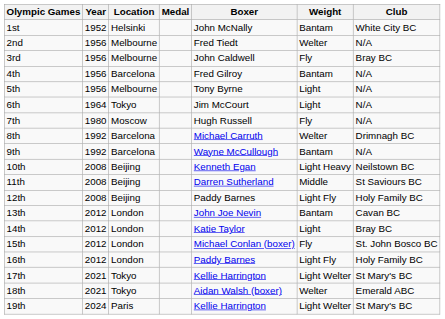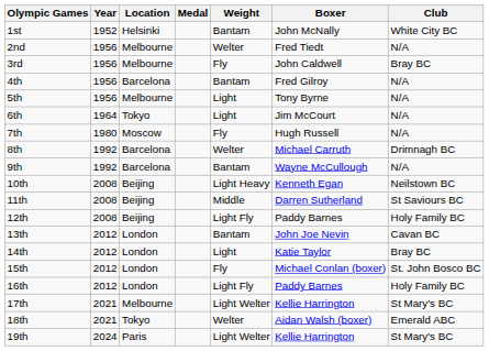 <table class="wikitable sortable">
 <tr>
 <th>Olympic Games</th>
 <th>Year</th>
 <th>Location</th>
 <th>Medal</th>
+<th>Weight</th>
 <th>Boxer</th>
-<th>Weight</th>
 <th>Club</th>
 </tr>
 <tr>
 <td>1st</td>
 <td>1952</td>
 <td> Helsinki</td>
 <td></td>
+<td>Bantam</td>
 <td>John McNally</td>
-<td>Bantam</td>
 <td>White City BC</td>
 </tr>
 <tr>
 <td>2nd</td>
 <td>1956</td>
 <td> Melbourne</td>
 <td></td>
+<td>Welter</td>
 <td>Fred Tiedt</td>
-<td>Welter</td>
 <td>N/A</td>
 </tr>
 <tr>
 <td>3rd</td>
 <td>1956</td>
 <td> Melbourne</td>
 <td></td>
+<td>Fly</td>
 <td>John Caldwell</td>
-<td>Fly</td>
 <td>Bray BC</td>
 </tr>
 <tr>
 <td>4th</td>
 <td>1956</td>
 <td> Barcelona</td>
 <td></td>
+<td>Bantam</td>
 <td>Fred Gilroy</td>
-<td>Bantam</td>
 <td>N/A</td>
 </tr>
 <tr>
 <td>5th</td>
 <td>1956</td>
 <td> Melbourne</td>
 <td></td>
+<td>Light</td>
 <td>Tony Byrne</td>
-<td>Light</td>
 <td>N/A</td>
 </tr>
 <tr>
 <td>6th</td>
 <td>1964</td>
 <td> Tokyo</td>
 <td></td>
+<td>Light</td>
 <td>Jim McCourt</td>
-<td>Light</td>
 <td>N/A</td>
 </tr>
 <tr>
 <td>7th</td>
 <td>1980</td>
 <td> Moscow</td>
 <td></td>
+<td>Fly</td>
 <td>Hugh Russell</td>
-<td>Fly</td>
 <td>N/A</td>
 </tr>
 <tr>
 <td>8th</td>
 <td>1992</td>
 <td> Barcelona</td>
 <td></td>
+<td>Welter</td>
 <td><a href='#'>Michael Carruth</a></td>
-<td>Welter</td>
 <td>Drimnagh BC</td>
 </tr>
 <tr>
 <td>9th</td>
 <td>1992</td>
 <td> Barcelona</td>
 <td></td>
+<td>Bantam</td>
 <td><a href='#'>Wayne McCullough</a></td>
-<td>Bantam</td>
 <td>N/A</td>
 </tr>
 <tr>
 <td>10th</td>
 <td>2008</td>
 <td> Beijing</td>
 <td></td>
+<td>Light Heavy</td>
 <td><a href='#'>Kenneth Egan</a></td>
-<td>Light Heavy</td>
 <td>Neilstown BC</td>
 </tr>
 <tr>
 <td>11th</td>
 <td>2008</td>
 <td> Beijing</td>
 <td></td>
+<td>Middle</td>
 <td><a href='#'>Darren Sutherland</a></td>
-<td>Middle</td>
 <td>St Saviours BC</td>
 </tr>
 <tr>
 <td>12th</td>
 <td>2008</td>
 <td> Beijing</td>
 <td></td>
+<td>Light Fly</td>
 <td>Paddy Barnes</td>
-<td>Light Fly</td>
 <td>Holy Family BC</td>
 </tr>
 <tr>
 <td>13th</td>
 <td>2012</td>
 <td> London</td>
 <td></td>
+<td>Bantam</td>
 <td><a href='#'>John Joe Nevin</a></td>
-<td>Bantam</td>
 <td>Cavan BC</td>
 </tr>
 <tr>
 <td>14th</td>
 <td>2012</td>
 <td> London</td>
 <td></td>
+<td>Light</td>
 <td><a href='#'>Katie Taylor</a></td>
-<td>Light</td>
 <td>Bray BC</td>
 </tr>
 <tr>
 <td>15th</td>
 <td>2012</td>
 <td> London</td>
 <td></td>
+<td>Fly</td>
 <td><a href='#'>Michael Conlan (boxer)</a></td>
-<td>Fly</td>
 <td>St. John Bosco BC</td>
 </tr>
 <tr>
 <td>16th</td>
 <td>2012</td>
 <td> London</td>
 <td></td>
+<td>Light Fly</td>
 <td><a href='#'>Paddy Barnes</a></td>
-<td>Light Fly</td>
 <td>Holy Family BC</td>
 </tr>
 <tr>
 <td>17th</td>
 <td>2021</td>
-<td> Tokyo</td>
+<td> Melbourne</td>
 <td></td>
+<td>Light Welter</td>
 <td><a href='#'>Kellie Harrington</a></td>
-<td>Light Welter</td>
 <td>St Mary's BC</td>
 </tr>
 <tr>
 <td>18th</td>
 <td>2021</td>
 <td> Tokyo</td>
 <td></td>
+<td>Welter</td>
 <td><a href='#'>Aidan Walsh (boxer)</a></td>
-<td>Welter</td>
 <td>Emerald ABC</td>
 </tr>
 <tr>
 <td>19th</td>
 <td>2024</td>
 <td> Paris</td>
 <td></td>
+<td>Light Welter</td>
 <td><a href='#'>Kellie Harrington</a></td>
-<td>Light Welter</td>
 <td>St Mary's BC</td>
 </tr>
 </table>
